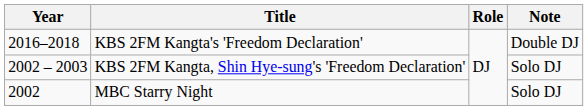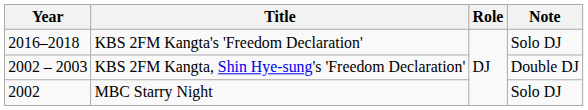 <table class="wikitable">
 <tr style="background:#b0c4de; text-align:center;">
 <th>Year</th>
 <th>Title</th>
 <th>Role</th>
 <th>Note</th>
 </tr>
 <tr>
 <td>2016–2018</td>
 <td>KBS 2FM Kangta's 'Freedom Declaration'</td>
 <td rowspan=3>DJ</td>
-<td>Double DJ</td>
+<td>Solo DJ</td>
 </tr>
 <tr>
 <td>2002 – 2003</td>
 <td>KBS 2FM Kangta, <a href='#'>Shin Hye-sung</a>'s 'Freedom Declaration'</td>
-<td>Solo DJ</td>
+<td>Double DJ</td>
 </tr>
 <tr>
 <td>2002</td>
 <td>MBC Starry Night</td>
 <td>Solo DJ</td>
 </tr>
 </table>
